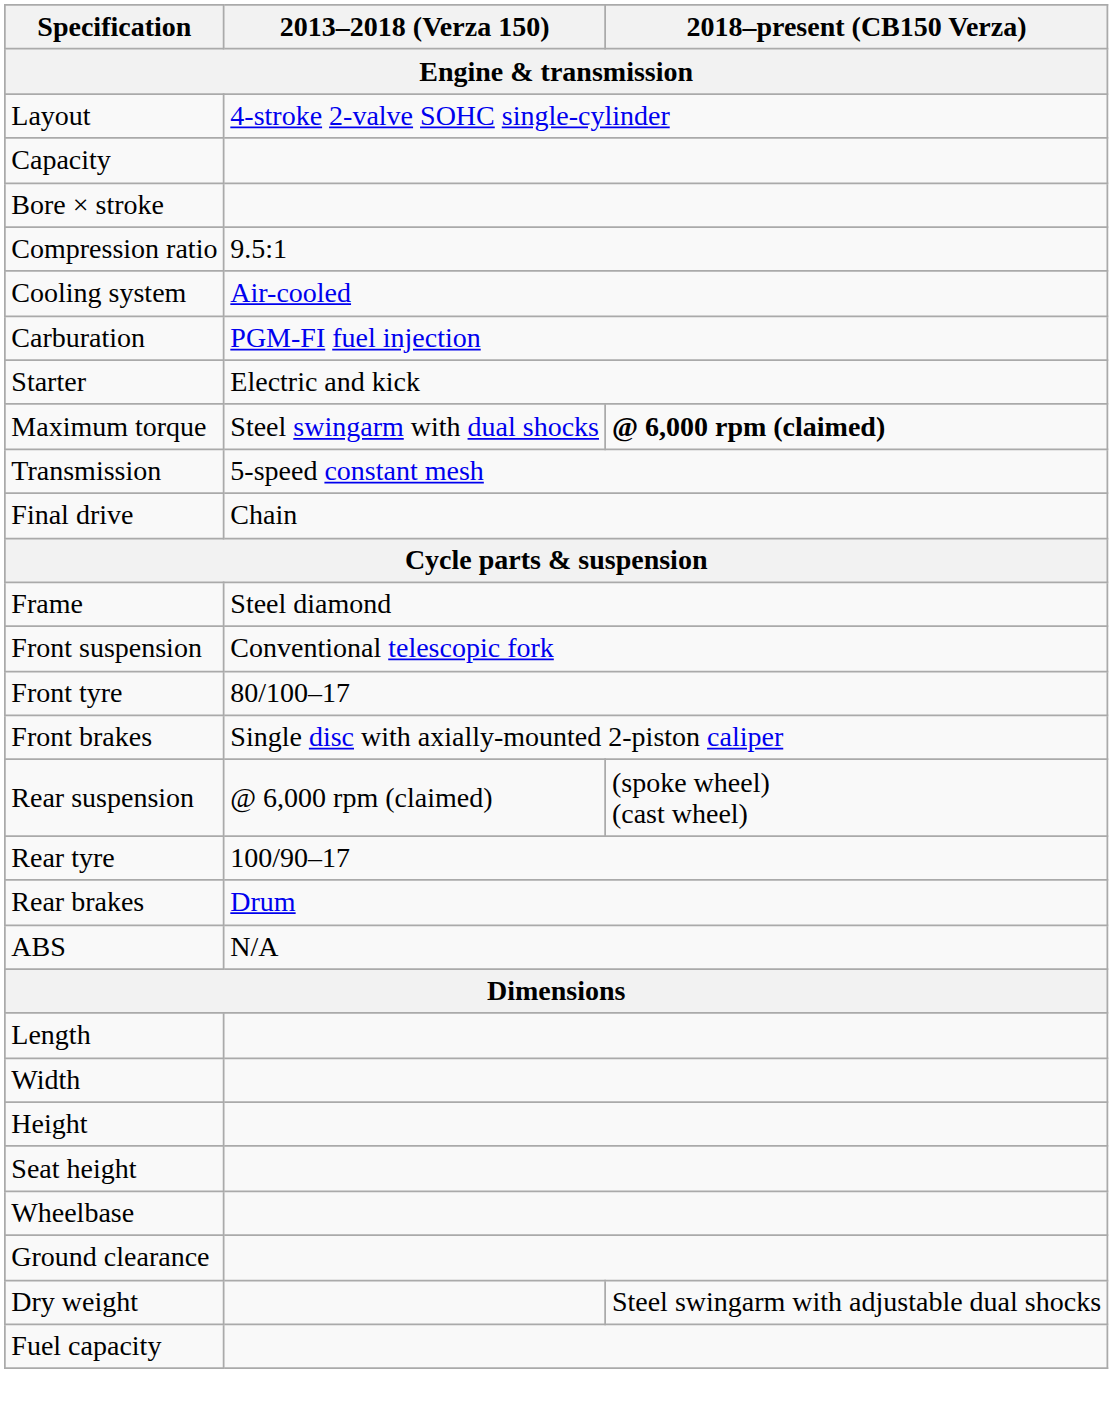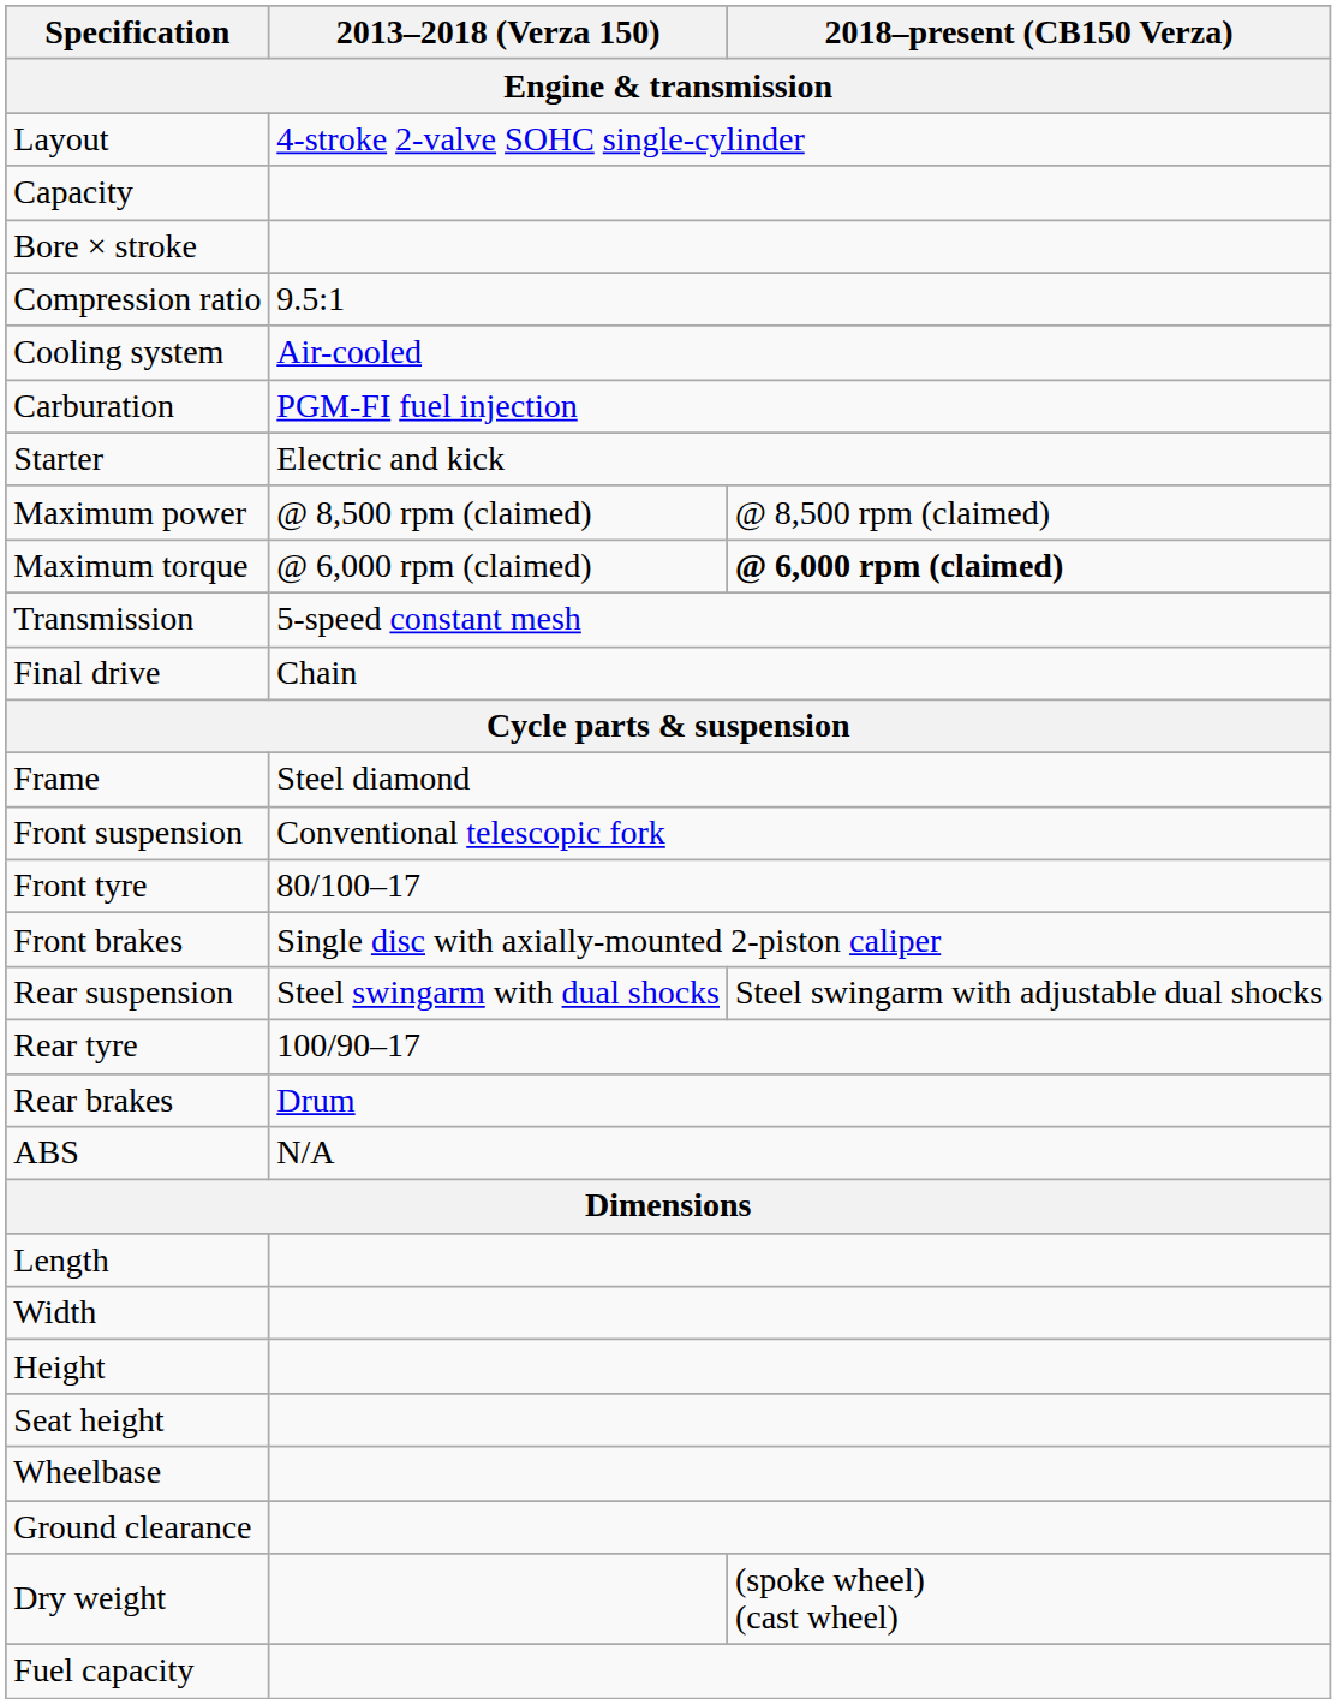 <table class="wikitable">
 <tr>
 <th>Specification</th>
 <th>2013–2018 (Verza 150)</th>
 <th>2018–present (CB150 Verza)</th>
 </tr>
 <tr>
 <th colspan="3" style="margin:auto; text-align:center;">Engine & transmission</th>
 </tr>
 <tr>
 <td>Layout</td>
 <td colspan="2"><a href='#'>4-stroke</a> <a href='#'>2-valve</a> <a href='#'>SOHC</a> <a href='#'>single-cylinder</a></td>
 </tr>
 <tr>
 <td>Capacity</td>
 <td colspan="2"></td>
 </tr>
 <tr>
 <td>Bore × stroke</td>
 <td colspan="2"></td>
 </tr>
 <tr>
 <td>Compression ratio</td>
 <td colspan="2">9.5:1</td>
 </tr>
 <tr>
 <td>Cooling system</td>
 <td colspan="2"><a href='#'>Air-cooled</a></td>
 </tr>
 <tr>
 <td>Carburation</td>
 <td colspan="2"><a href='#'>PGM-FI</a> <a href='#'>fuel injection</a></td>
 </tr>
 <tr>
 <td>Starter</td>
 <td colspan="2">Electric and kick</td>
 </tr>
 <tr>
+<td>Maximum power</td>
+<td colspan="1"> @ 8,500 rpm (claimed)</td>
+<td colspan="1"> @ 8,500 rpm (claimed)</td>
+</tr>
+<tr>
 <td>Maximum torque</td>
-<td colspan="1">Steel <a href='#'>swingarm</a> with <a href='#'>dual shocks</a></td>
+<td colspan="1"> @ 6,000 rpm (claimed)</td>
 <td colspan="1"><strong> @ 6,000 rpm (claimed)</strong></td>
 </tr>
 <tr>
 <td>Transmission</td>
 <td colspan="2">5-speed <a href='#'>constant mesh</a></td>
 </tr>
 <tr>
 <td>Final drive</td>
 <td colspan="2">Chain</td>
 </tr>
 <tr>
 <th colspan="3" style="margin:auto; text-align:center;">Cycle parts & suspension</th>
 </tr>
 <tr>
 <td>Frame</td>
 <td colspan="2">Steel diamond</td>
 </tr>
 <tr>
 <td>Front suspension</td>
 <td colspan="2">Conventional  <a href='#'>telescopic fork</a></td>
 </tr>
 <tr>
 <td>Front tyre</td>
 <td colspan="2">80/100–17</td>
 </tr>
 <tr>
 <td>Front brakes</td>
 <td colspan="2">Single  <a href='#'>disc</a> with axially-mounted 2-piston <a href='#'>caliper</a></td>
 </tr>
 <tr>
 <td>Rear suspension</td>
-<td colspan="1"> @ 6,000 rpm (claimed)</td>
-<td colspan="1"> (spoke wheel)<br> (cast wheel)</td>
+<td colspan="1">Steel <a href='#'>swingarm</a> with <a href='#'>dual shocks</a></td>
+<td colspan="1">Steel swingarm with adjustable dual shocks</td>
 </tr>
 <tr>
 <td>Rear tyre</td>
 <td colspan="2">100/90–17</td>
 </tr>
 <tr>
 <td>Rear brakes</td>
 <td colspan="2"><a href='#'>Drum</a></td>
 </tr>
 <tr>
 <td>ABS</td>
 <td colspan="2">N/A</td>
 </tr>
 <tr>
 <th colspan="3" style="margin:auto; text-align:center;">Dimensions</th>
 </tr>
 <tr>
 <td>Length</td>
 <td colspan="2"></td>
 </tr>
 <tr>
 <td>Width</td>
 <td colspan="2"></td>
 </tr>
 <tr>
 <td>Height</td>
 <td colspan="2"></td>
 </tr>
 <tr>
 <td>Seat height</td>
 <td colspan="2"></td>
 </tr>
 <tr>
 <td>Wheelbase</td>
 <td colspan="2"></td>
 </tr>
 <tr>
 <td>Ground clearance</td>
 <td colspan="2"></td>
 </tr>
 <tr>
 <td>Dry weight</td>
 <td colspan="1"></td>
-<td colspan="1">Steel swingarm with adjustable dual shocks</td>
+<td colspan="1"> (spoke wheel)<br> (cast wheel)</td>
 </tr>
 <tr>
 <td>Fuel capacity</td>
 <td colspan="2"></td>
 </tr>
 </table>
